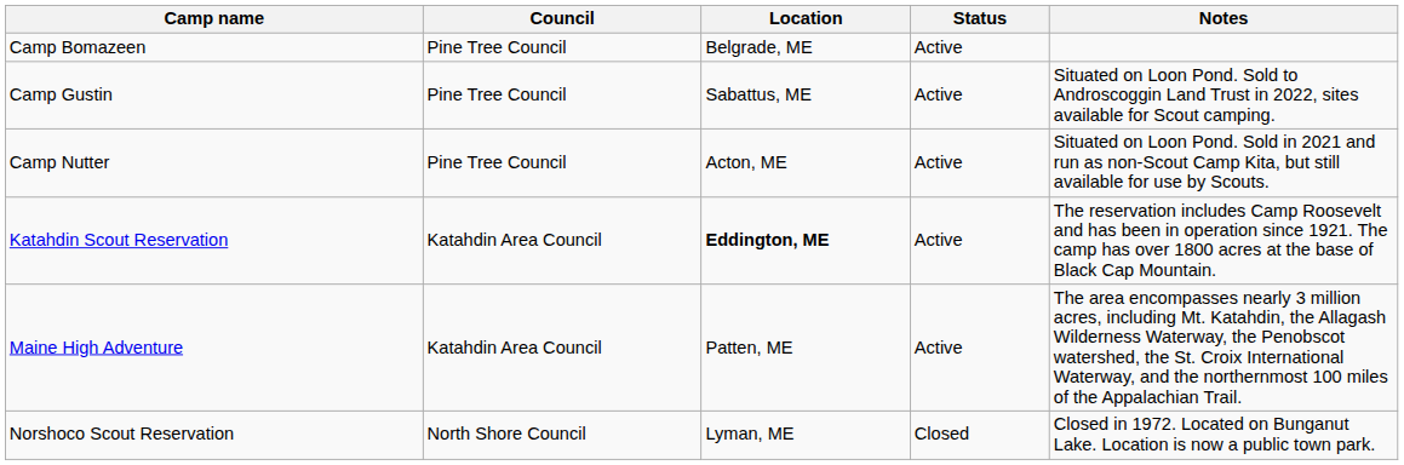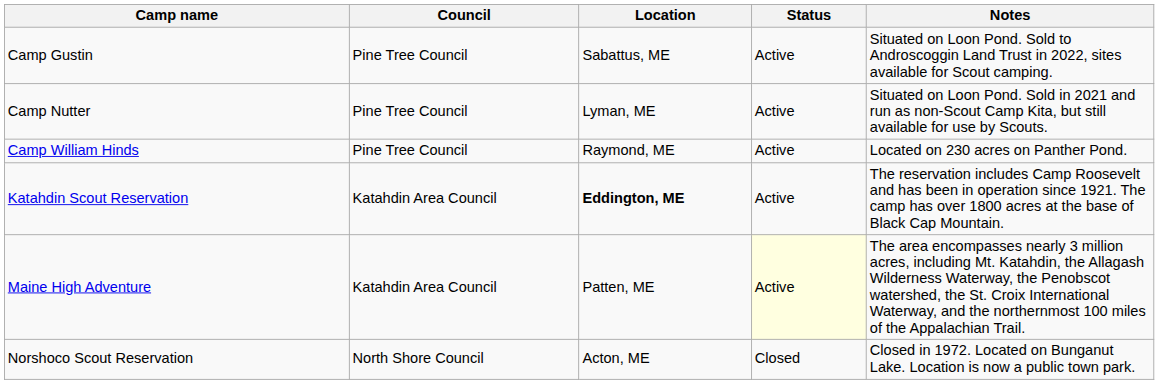 <table class="wikitable sortable" border="1" width="100%">
 <tr>
 <th scope="col" width="30%">Camp name</th>
 <th scope="col" width="20%">Council</th>
 <th scope="col" width="15%">Location</th>
 <th scope="col" width="10%">Status</th>
 <th scope="col" width="25%"  class="unsortable">Notes</th>
-</tr>
-<tr>
-<td>Camp Bomazeen</td>
-<td>Pine Tree Council</td>
-<td>Belgrade, ME</td>
-<td>Active</td>
-<td></td>
 </tr>
 <tr>
 <td>Camp Gustin</td>
 <td>Pine Tree Council</td>
 <td>Sabattus, ME</td>
 <td>Active</td>
 <td>Situated on Loon Pond. Sold to Androscoggin Land Trust in 2022, sites available for Scout camping.</td>
 </tr>
 <tr>
 <td>Camp Nutter</td>
 <td>Pine Tree Council</td>
-<td>Acton, ME</td>
+<td>Lyman, ME</td>
 <td>Active</td>
 <td>Situated on Loon Pond. Sold in 2021 and run as non-Scout Camp Kita, but still available for use by Scouts.</td>
+</tr>
+<tr>
+<td><a href='#'>Camp William Hinds</a></td>
+<td>Pine Tree Council</td>
+<td>Raymond, ME</td>
+<td>Active</td>
+<td>Located on 230 acres on Panther Pond.</td>
 </tr>
 <tr>
 <td><a href='#'>Katahdin Scout Reservation</a></td>
 <td>Katahdin Area Council</td>
 <td><strong>Eddington, ME</strong></td>
 <td>Active</td>
 <td>The reservation includes Camp Roosevelt and has been in operation since 1921. The camp has over 1800 acres at the base of Black Cap Mountain.</td>
 </tr>
 <tr>
 <td><a href='#'>Maine High Adventure</a></td>
 <td>Katahdin Area Council</td>
 <td>Patten, ME</td>
-<td>Active</td>
+<td style="background: lightyellow;">Active</td>
 <td>The area encompasses nearly 3 million acres, including Mt. Katahdin, the Allagash Wilderness Waterway, the Penobscot watershed, the St. Croix International Waterway, and the northernmost 100 miles of the Appalachian Trail.</td>
 </tr>
 <tr>
 <td>Norshoco Scout Reservation</td>
 <td>North Shore Council</td>
-<td>Lyman, ME</td>
+<td>Acton, ME</td>
 <td>Closed</td>
 <td>Closed in 1972. Located on Bunganut Lake. Location is now a public town park.</td>
 </tr>
 </table>
